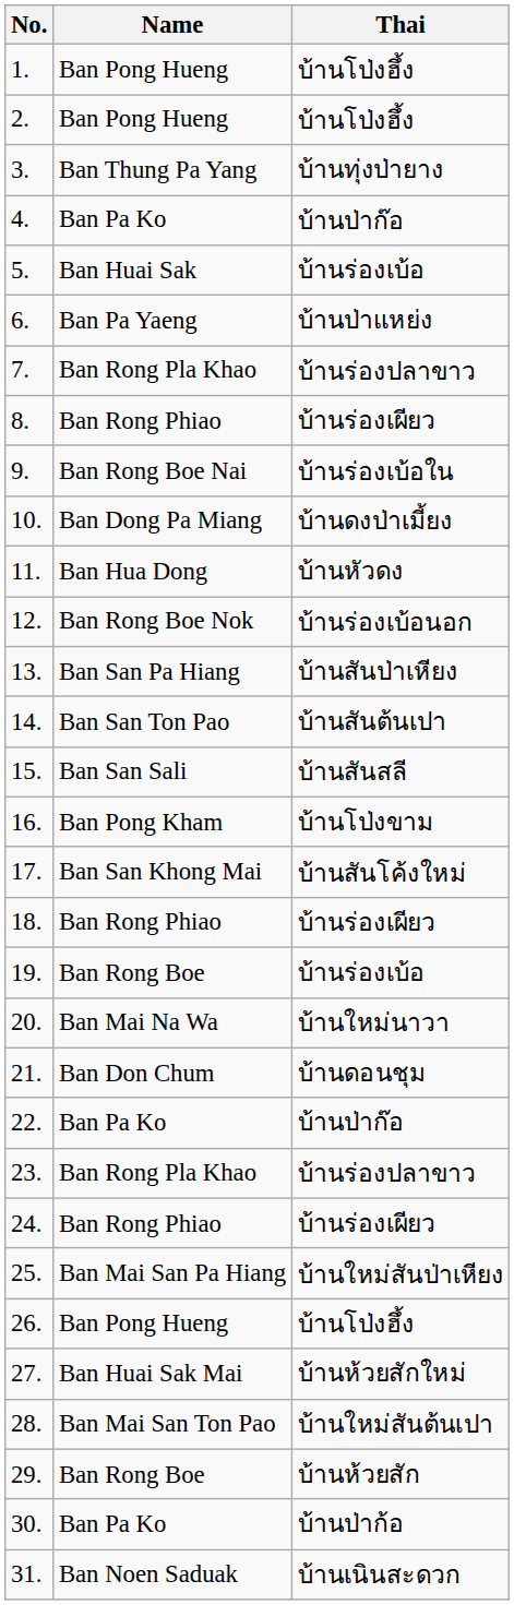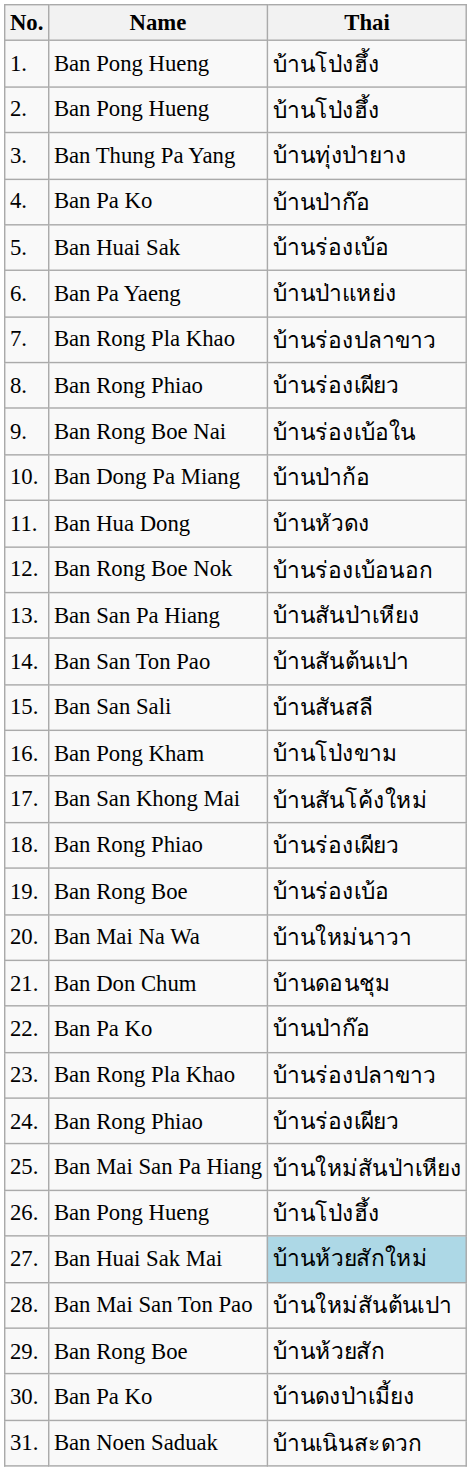 <table class="wikitable sortable">
 <tr>
 <th>No.</th>
 <th>Name</th>
 <th>Thai</th>
 </tr>
 <tr>
 <td>1.</td>
 <td>Ban Pong Hueng</td>
 <td>บ้านโป่งฮึ้ง</td>
 </tr>
 <tr>
 <td>2.</td>
 <td>Ban Pong Hueng</td>
 <td>บ้านโป่งฮึ้ง</td>
 </tr>
 <tr>
 <td>3.</td>
 <td>Ban Thung Pa Yang</td>
 <td>บ้านทุ่งป่ายาง</td>
 </tr>
 <tr>
 <td>4.</td>
 <td>Ban Pa Ko</td>
 <td>บ้านป่าก๊อ</td>
 </tr>
 <tr>
 <td>5.</td>
 <td>Ban Huai Sak</td>
 <td>บ้านร่องเบ้อ</td>
 </tr>
 <tr>
 <td>6.</td>
 <td>Ban Pa Yaeng</td>
 <td>บ้านป่าแหย่ง</td>
 </tr>
 <tr>
 <td>7.</td>
 <td>Ban Rong Pla Khao</td>
 <td>บ้านร่องปลาขาว</td>
 </tr>
 <tr>
 <td>8.</td>
 <td>Ban Rong Phiao</td>
 <td>บ้านร่องเผียว</td>
 </tr>
 <tr>
 <td>9.</td>
 <td>Ban Rong Boe Nai</td>
 <td>บ้านร่องเบ้อใน</td>
 </tr>
 <tr>
 <td>10.</td>
 <td>Ban Dong Pa Miang</td>
-<td>บ้านดงป่าเมี้ยง</td>
+<td>บ้านป่าก้อ</td>
 </tr>
 <tr>
 <td>11.</td>
 <td>Ban Hua Dong</td>
 <td>บ้านหัวดง</td>
 </tr>
 <tr>
 <td>12.</td>
 <td>Ban Rong Boe Nok</td>
 <td>บ้านร่องเบ้อนอก</td>
 </tr>
 <tr>
 <td>13.</td>
 <td>Ban San Pa Hiang</td>
 <td>บ้านสันป่าเหียง</td>
 </tr>
 <tr>
 <td>14.</td>
 <td>Ban San Ton Pao</td>
 <td>บ้านสันต้นเปา</td>
 </tr>
 <tr>
 <td>15.</td>
 <td>Ban San Sali</td>
 <td>บ้านสันสลี</td>
 </tr>
 <tr>
 <td>16.</td>
 <td>Ban Pong Kham</td>
 <td>บ้านโป่งขาม</td>
 </tr>
 <tr>
 <td>17.</td>
 <td>Ban San Khong Mai</td>
 <td>บ้านสันโค้งใหม่</td>
 </tr>
 <tr>
 <td>18.</td>
 <td>Ban Rong Phiao</td>
 <td>บ้านร่องเผียว</td>
 </tr>
 <tr>
 <td>19.</td>
 <td>Ban Rong Boe</td>
 <td>บ้านร่องเบ้อ</td>
 </tr>
 <tr>
 <td>20.</td>
 <td>Ban Mai Na Wa</td>
 <td>บ้านใหม่นาวา</td>
 </tr>
 <tr>
 <td>21.</td>
 <td>Ban Don Chum</td>
 <td>บ้านดอนชุม</td>
 </tr>
 <tr>
 <td>22.</td>
 <td>Ban Pa Ko</td>
 <td>บ้านป่าก๊อ</td>
 </tr>
 <tr>
 <td>23.</td>
 <td>Ban Rong Pla Khao</td>
 <td>บ้านร่องปลาขาว</td>
 </tr>
 <tr>
 <td>24.</td>
 <td>Ban Rong Phiao</td>
 <td>บ้านร่องเผียว</td>
 </tr>
 <tr>
 <td>25.</td>
 <td>Ban Mai San Pa Hiang</td>
 <td>บ้านใหม่สันป่าเหียง</td>
 </tr>
 <tr>
 <td>26.</td>
 <td>Ban Pong Hueng</td>
 <td>บ้านโป่งฮึ้ง</td>
 </tr>
 <tr>
 <td>27.</td>
 <td>Ban Huai Sak Mai</td>
-<td>บ้านห้วยสักใหม่</td>
+<td style="background: lightblue;">บ้านห้วยสักใหม่</td>
 </tr>
 <tr>
 <td>28.</td>
 <td>Ban Mai San Ton Pao</td>
 <td>บ้านใหม่สันต้นเปา</td>
 </tr>
 <tr>
 <td>29.</td>
 <td>Ban Rong Boe</td>
 <td>บ้านห้วยสัก</td>
 </tr>
 <tr>
 <td>30.</td>
 <td>Ban Pa Ko</td>
-<td>บ้านป่าก้อ</td>
+<td>บ้านดงป่าเมี้ยง</td>
 </tr>
 <tr>
 <td>31.</td>
 <td>Ban Noen Saduak</td>
 <td>บ้านเนินสะดวก</td>
 </tr>
 </table>
